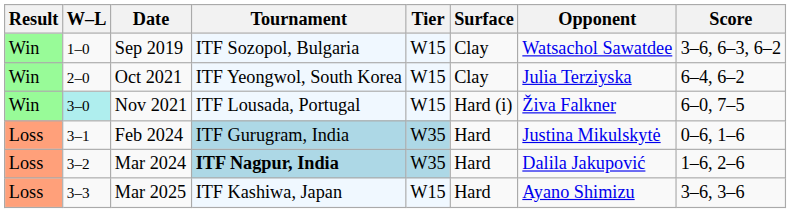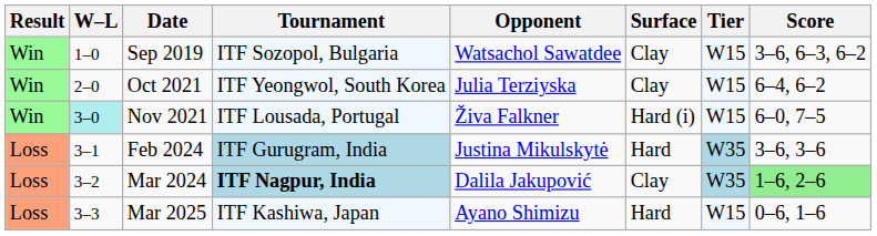 <table class="sortable wikitable">
 <tr>
 <th>Result</th>
 <th class="unsortable">W–L</th>
 <th>Date</th>
 <th>Tournament</th>
+<th>Opponent</th>
+<th>Surface</th>
 <th>Tier</th>
-<th>Surface</th>
-<th>Opponent</th>
 <th class=unsortable>Score</th>
 </tr>
 <tr>
 <td style="background:#98fb98;">Win</td>
 <td><small>1–0</small></td>
 <td>Sep 2019</td>
 <td style="background:#f0f8ff;">ITF Sozopol, Bulgaria</td>
+<td> <a href='#'>Watsachol Sawatdee</a></td>
+<td>Clay</td>
 <td style="background:#f0f8ff;">W15</td>
-<td>Clay</td>
-<td> <a href='#'>Watsachol Sawatdee</a></td>
 <td>3–6, 6–3, 6–2</td>
 </tr>
 <tr>
 <td style="background:#98fb98;">Win</td>
 <td><small>2–0</small></td>
 <td>Oct 2021</td>
 <td style="background:#f0f8ff;">ITF Yeongwol, South Korea</td>
+<td> <a href='#'>Julia Terziyska</a></td>
+<td>Clay</td>
 <td style="background:#f0f8ff;">W15</td>
-<td>Clay</td>
-<td> <a href='#'>Julia Terziyska</a></td>
 <td>6–4, 6–2</td>
 </tr>
 <tr>
 <td style="background:#98fb98;">Win</td>
 <td style="background: paleturquoise;"><small>3–0</small></td>
 <td>Nov 2021</td>
 <td style="background:#f0f8ff;">ITF Lousada, Portugal</td>
+<td> <a href='#'>Živa Falkner</a></td>
+<td>Hard (i)</td>
 <td style="background:#f0f8ff;">W15</td>
-<td>Hard (i)</td>
-<td> <a href='#'>Živa Falkner</a></td>
 <td>6–0, 7–5</td>
 </tr>
 <tr>
 <td style="background:#ffa07a;">Loss</td>
 <td><small>3–1</small></td>
 <td>Feb 2024</td>
 <td style="background:lightblue;">ITF Gurugram, India</td>
+<td> <a href='#'>Justina Mikulskytė</a></td>
+<td>Hard</td>
 <td style="background:lightblue;">W35</td>
-<td>Hard</td>
-<td> <a href='#'>Justina Mikulskytė</a></td>
-<td>0–6, 1–6</td>
+<td>3–6, 3–6</td>
 </tr>
 <tr>
 <td style="background:#ffa07a;">Loss</td>
 <td><small>3–2</small></td>
 <td>Mar 2024</td>
 <td style="background:lightblue;"><strong>ITF Nagpur, India</strong></td>
+<td> <a href='#'>Dalila Jakupović</a></td>
+<td>Clay</td>
 <td style="background:lightblue;">W35</td>
-<td>Hard</td>
-<td> <a href='#'>Dalila Jakupović</a></td>
-<td>1–6, 2–6</td>
+<td style="background: lightgreen;">1–6, 2–6</td>
 </tr>
 <tr>
 <td style="background:#ffa07a;">Loss</td>
 <td><small>3–3</small></td>
 <td>Mar 2025</td>
 <td bgcolor=#f0f8ff>ITF Kashiwa, Japan</td>
+<td> <a href='#'>Ayano Shimizu</a></td>
+<td>Hard</td>
 <td bgcolor=#f0f8ff>W15</td>
-<td>Hard</td>
-<td> <a href='#'>Ayano Shimizu</a></td>
-<td>3–6, 3–6</td>
+<td>0–6, 1–6</td>
 </tr>
 </table>
